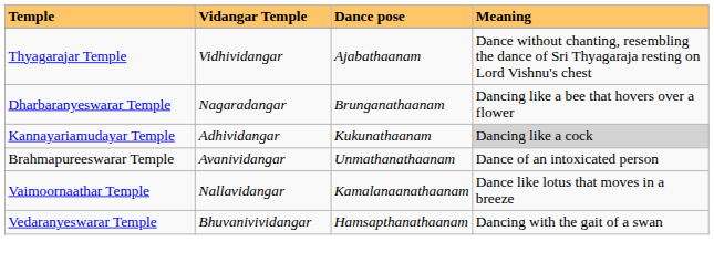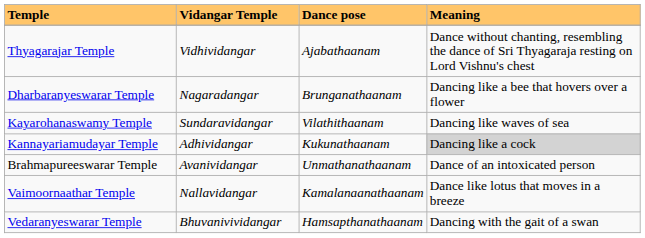 <table class="wikitable sortable">
 <tr style="background:#FFC569">
 <td width="200pt"><strong>Temple</strong></td>
 <td width="140pt"><strong>Vidangar Temple</strong></td>
 <td width="140pt"><strong>Dance pose</strong></td>
 <td width="250pt"><strong>Meaning</strong></td>
 </tr>
 <tr align ="center">
 </tr>
 <tr style="background:#ffe;">
 </tr>
 <tr>
 <td><a href='#'>Thyagarajar Temple</a></td>
 <td><em>Vidhividangar</em></td>
 <td><em>Ajabathaanam</em></td>
 <td>Dance without chanting, resembling the dance of Sri Thyagaraja resting on Lord Vishnu's chest</td>
 </tr>
 <tr>
 <td><a href='#'>Dharbaranyeswarar Temple</a></td>
 <td><em>Nagaradangar</em></td>
 <td><em>Brunganathaanam</em></td>
 <td>Dancing like a bee that hovers over a flower</td>
+</tr>
+<tr>
+<td><a href='#'>Kayarohanaswamy Temple</a></td>
+<td><em>Sundaravidangar</em></td>
+<td><em>Vilathithaanam</em></td>
+<td>Dancing like waves of sea</td>
 </tr>
 <tr>
 <td><a href='#'>Kannayariamudayar Temple</a></td>
 <td><em>Adhividangar</em></td>
 <td><em>Kukunathaanam</em></td>
 <td style="background: lightgrey;">Dancing like a cock</td>
 </tr>
 <tr>
 <td>Brahmapureeswarar Temple</td>
 <td><em>Avanividangar</em></td>
 <td><em>Unmathanathaanam</em></td>
 <td>Dance of an intoxicated person</td>
 </tr>
 <tr>
 <td><a href='#'>Vaimoornaathar Temple</a></td>
 <td><em>Nallavidangar</em></td>
 <td><em>Kamalanaanathaanam</em></td>
 <td>Dance like lotus that moves in a breeze</td>
 </tr>
 <tr>
 <td><a href='#'>Vedaranyeswarar Temple</a></td>
 <td><em>Bhuvanivividangar</em></td>
 <td><em>Hamsapthanathaanam</em></td>
 <td>Dancing with the gait of a swan</td>
 </tr>
 </table>
